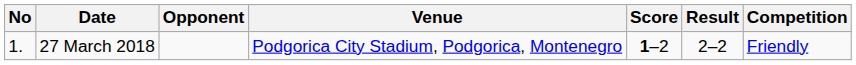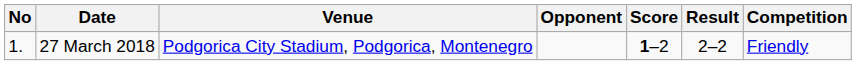 <table class="wikitable" style="font-size:100%;">
 <tr>
 <th>No</th>
 <th>Date</th>
+<th>Venue</th>
 <th>Opponent</th>
-<th>Venue</th>
 <th>Score</th>
 <th>Result</th>
 <th>Competition</th>
 </tr>
 <tr>
 <td>1.</td>
 <td>27 March 2018</td>
+<td><a href='#'>Podgorica City Stadium</a>, <a href='#'>Podgorica</a>, <a href='#'>Montenegro</a></td>
 <td></td>
-<td><a href='#'>Podgorica City Stadium</a>, <a href='#'>Podgorica</a>, <a href='#'>Montenegro</a></td>
 <td align=center><strong>1</strong>–2</td>
 <td align=center>2–2</td>
 <td><a href='#'>Friendly</a></td>
 </tr>
 </table>
